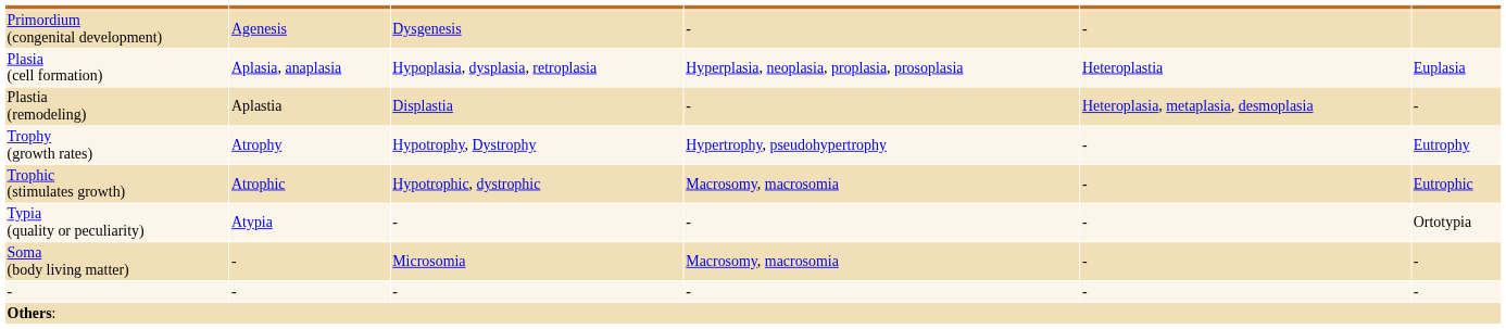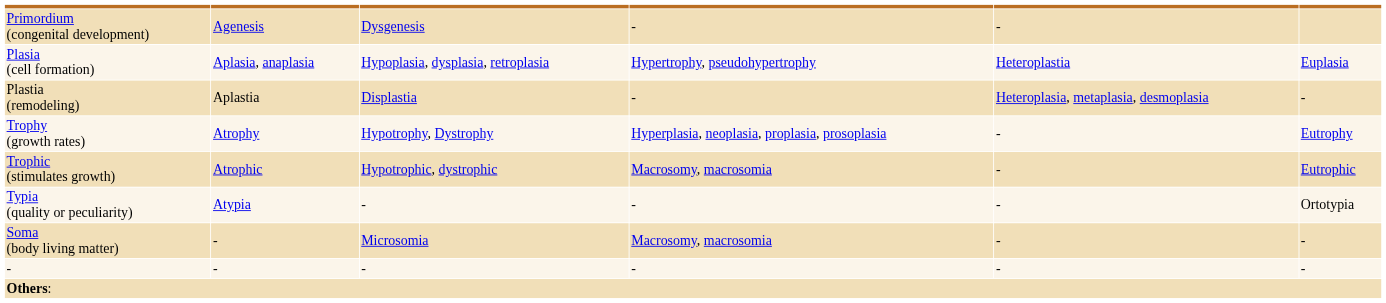 <table style="width:100%" valign="top" cellspacing="1" cellpadding="2" align="center">
 <tr bgcolor=#BA6E23>
 <th></th>
 <th></th>
 <th></th>
 <th></th>
 <th></th>
 <th></th>
 </tr>
 <tr bgcolor=#F1DFB8>
 <td><a href='#'>Primordium</a><br> (congenital development)</td>
 <td><a href='#'>Agenesis</a></td>
 <td><a href='#'>Dysgenesis</a></td>
 <td>-</td>
 <td>-</td>
 <td></td>
 </tr>
 <tr bgcolor=#FBF5EA>
 <td><a href='#'>Plasia</a><br> (cell formation)</td>
 <td><a href='#'>Aplasia</a>, <a href='#'>anaplasia</a></td>
 <td><a href='#'>Hypoplasia</a>, <a href='#'>dysplasia</a>, <a href='#'>retroplasia</a></td>
-<td><a href='#'>Hyperplasia</a>, <a href='#'>neoplasia</a>, <a href='#'>proplasia</a>, <a href='#'>prosoplasia</a></td>
+<td><a href='#'>Hypertrophy</a>, <a href='#'>pseudohypertrophy</a></td>
 <td><a href='#'>Heteroplastia</a></td>
 <td><a href='#'>Euplasia</a></td>
 </tr>
 <tr bgcolor=#F1DFB8>
 <td>Plastia<br> (remodeling)</td>
 <td>Aplastia</td>
 <td><a href='#'>Displastia</a></td>
 <td>-</td>
 <td><a href='#'>Heteroplasia</a>, <a href='#'>metaplasia</a>, <a href='#'>desmoplasia</a></td>
 <td>-</td>
 </tr>
 <tr bgcolor=#FBF5EA>
 <td><a href='#'>Trophy</a><br> (growth rates)</td>
 <td><a href='#'>Atrophy</a></td>
 <td><a href='#'>Hypotrophy</a>, <a href='#'>Dystrophy</a></td>
-<td><a href='#'>Hypertrophy</a>, <a href='#'>pseudohypertrophy</a></td>
+<td><a href='#'>Hyperplasia</a>, <a href='#'>neoplasia</a>, <a href='#'>proplasia</a>, <a href='#'>prosoplasia</a></td>
 <td>-</td>
 <td><a href='#'>Eutrophy</a></td>
 </tr>
 <tr bgcolor=#F1DFB8>
 <td><a href='#'>Trophic</a><br> (stimulates growth)</td>
 <td><a href='#'>Atrophic</a></td>
 <td><a href='#'>Hypotrophic</a>, <a href='#'>dystrophic</a></td>
 <td><a href='#'>Macrosomy</a>, <a href='#'>macrosomia</a></td>
 <td>-</td>
 <td><a href='#'>Eutrophic</a></td>
 </tr>
 <tr bgcolor=#FBF5EA>
 <td><a href='#'>Typia</a><br> (quality or peculiarity)</td>
 <td><a href='#'>Atypia</a></td>
 <td>-</td>
 <td>-</td>
 <td>-</td>
 <td>Ortotypia</td>
 </tr>
 <tr bgcolor=#F1DFB8>
 <td><a href='#'>Soma</a><br> (body living matter)</td>
 <td>-</td>
 <td><a href='#'>Microsomia</a></td>
 <td><a href='#'>Macrosomy</a>, <a href='#'>macrosomia</a></td>
 <td>-</td>
 <td>-</td>
 </tr>
 <tr bgcolor=#FBF5EA>
 <td>-</td>
 <td>-</td>
 <td>-</td>
 <td>-</td>
 <td>-</td>
 <td>-</td>
 </tr>
 <tr bgcolor=#F1DFB8>
 <td colspan="14"><strong>Others</strong>:</td>
 </tr>
 </table>
